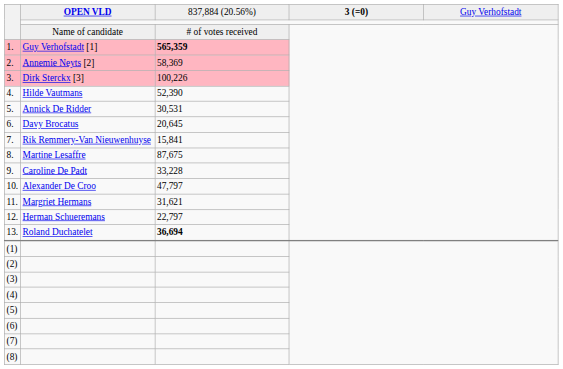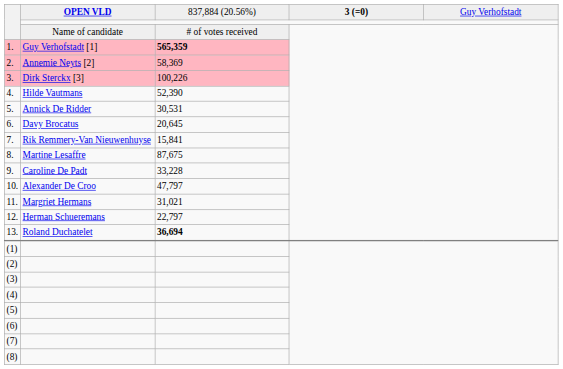 <table class="wikitable collapsible collapsed" style=text-align:left;font-size:90%>
 <tr>
 <th rowspan=3></th>
 <td bgcolor=efefef width=200 align=center><strong> <a href='#'>OPEN VLD</a></strong></td>
 <td bgcolor=efefef width=200 align=center>837,884 (20.56%)</td>
 <td bgcolor=efefef width=200 align=center><strong> 3 (=0)</strong></td>
 <td bgcolor=efefef width=200 align=center><a href='#'>Guy Verhofstadt</a></td>
 </tr>
 <tr>
 <td colspan=4 bgcolor=></td>
 </tr>
 <tr>
 <td bgcolor=efefef align=center>Name of candidate</td>
 <td bgcolor=efefef align=center># of votes received</td>
 </tr>
 <tr bgcolor="lightpink">
 <td>1.</td>
 <td><a href='#'>Guy Verhofstadt</a> [1]</td>
 <td><strong>565,359</strong></td>
 </tr>
 <tr bgcolor="lightpink">
 <td>2.</td>
 <td><a href='#'>Annemie Neyts</a> [2]</td>
 <td>58,369</td>
 </tr>
 <tr bgcolor="lightpink">
 <td>3.</td>
 <td><a href='#'>Dirk Sterckx</a> [3]</td>
 <td>100,226</td>
 </tr>
 <tr>
 <td>4.</td>
 <td><a href='#'>Hilde Vautmans</a></td>
 <td>52,390</td>
 </tr>
 <tr>
 <td>5.</td>
 <td><a href='#'>Annick De Ridder</a></td>
 <td>30,531</td>
 </tr>
 <tr>
 <td>6.</td>
 <td><a href='#'>Davy Brocatus</a></td>
 <td>20,645</td>
 </tr>
 <tr>
 <td>7.</td>
 <td><a href='#'>Rik Remmery-Van Nieuwenhuyse</a></td>
 <td>15,841</td>
 </tr>
 <tr>
 <td>8.</td>
 <td><a href='#'>Martine Lesaffre</a></td>
 <td>87,675</td>
 </tr>
 <tr>
 <td>9.</td>
 <td><a href='#'>Caroline De Padt</a></td>
 <td>33,228</td>
 </tr>
 <tr>
 <td>10.</td>
 <td><a href='#'>Alexander De Croo</a></td>
 <td>47,797</td>
 </tr>
 <tr>
 <td>11.</td>
 <td><a href='#'>Margriet Hermans</a></td>
-<td>31,621</td>
+<td>31,021</td>
 </tr>
 <tr>
 <td>12.</td>
 <td><a href='#'>Herman Schueremans</a></td>
 <td>22,797</td>
 </tr>
 <tr>
 <td>13.</td>
 <td><a href='#'>Roland Duchatelet</a></td>
 <td><strong>36,694</strong></td>
 </tr>
 <tr style="border-top:2px solid gray;">
 <td>(1)</td>
 <td></td>
 <td></td>
 </tr>
 <tr>
 <td>(2)</td>
 <td></td>
 <td></td>
 </tr>
 <tr>
 <td>(3)</td>
 <td></td>
 <td></td>
 </tr>
 <tr>
 <td>(4)</td>
 <td></td>
 <td></td>
 </tr>
 <tr>
 <td>(5)</td>
 <td></td>
 <td></td>
 </tr>
 <tr>
 <td>(6)</td>
 <td></td>
 <td></td>
 </tr>
 <tr>
 <td>(7)</td>
 <td></td>
 <td></td>
 </tr>
 <tr>
 <td>(8)</td>
 <td></td>
 <td></td>
 </tr>
 </table>
